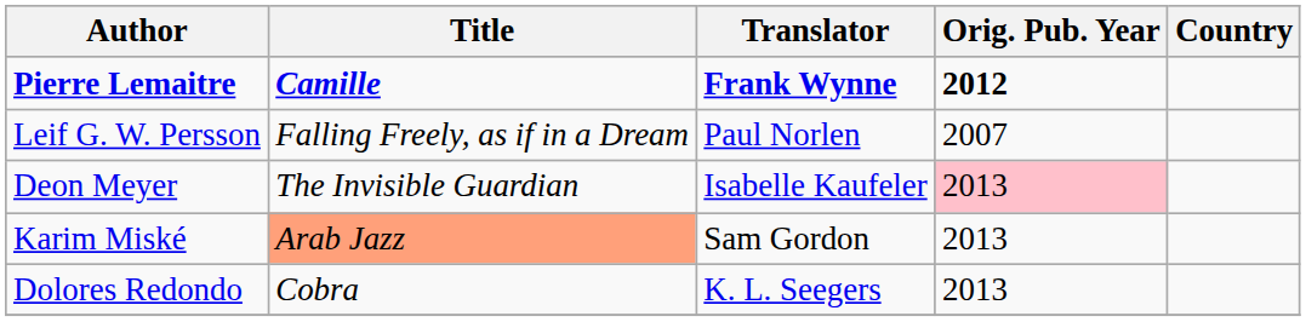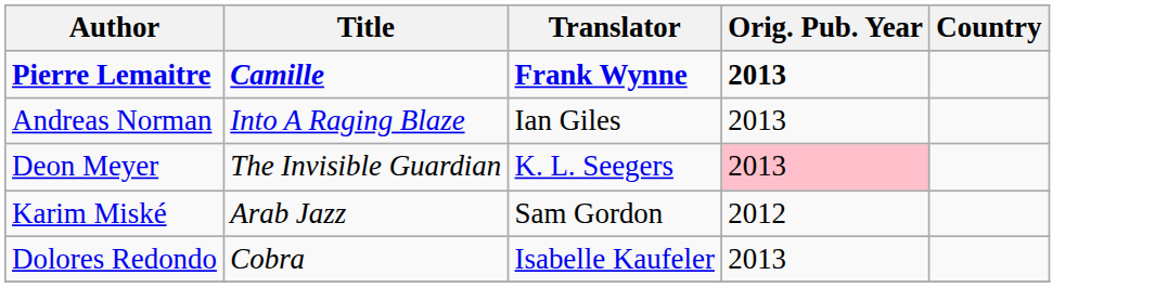 <table class="wikitable">
 <tr>
 <th>Author</th>
 <th>Title</th>
 <th>Translator</th>
 <th>Orig. Pub. Year</th>
 <th>Country</th>
 </tr>
 <tr>
 <td><strong><a href='#'>Pierre Lemaitre</a></strong></td>
 <td><strong><em><a href='#'>Camille</a></em></strong></td>
 <td><strong><a href='#'>Frank Wynne</a></strong></td>
-<td><strong>2012</strong></td>
+<td><strong>2013</strong></td>
 <td></td>
 </tr>
 <tr>
-<td><a href='#'>Leif G. W. Persson</a></td>
-<td><em>Falling Freely, as if in a Dream</em></td>
-<td><a href='#'>Paul Norlen</a></td>
-<td>2007</td>
+<td><a href='#'>Andreas Norman</a></td>
+<td><em><a href='#'>Into A Raging Blaze</a></em></td>
+<td>Ian Giles</td>
+<td>2013</td>
 <td></td>
 </tr>
 <tr>
 <td><a href='#'>Deon Meyer</a></td>
 <td><em>The Invisible Guardian</em></td>
-<td><a href='#'>Isabelle Kaufeler</a></td>
+<td><a href='#'>K. L. Seegers</a></td>
 <td style="background: pink;">2013</td>
 <td></td>
 </tr>
 <tr>
 <td><a href='#'>Karim Miské</a></td>
-<td style="background: lightsalmon;"><em>Arab Jazz</em></td>
+<td><em>Arab Jazz</em></td>
 <td>Sam Gordon</td>
-<td>2013</td>
+<td>2012</td>
 <td></td>
 </tr>
 <tr>
 <td><a href='#'>Dolores Redondo</a></td>
 <td><em>Cobra</em></td>
-<td><a href='#'>K. L. Seegers</a></td>
+<td><a href='#'>Isabelle Kaufeler</a></td>
 <td>2013</td>
 <td></td>
 </tr>
 <tr>
 </tr>
 </table>
